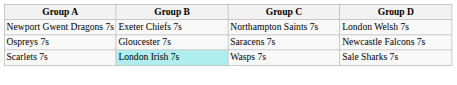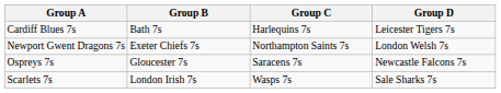 <table class="wikitable">
 <tr>
 <th width=25%>Group A</th>
 <th width=25%>Group B</th>
 <th width=25%>Group C</th>
 <th width=25%>Group D</th>
+</tr>
+<tr>
+<td>Cardiff Blues 7s</td>
+<td>Bath 7s</td>
+<td>Harlequins 7s</td>
+<td>Leicester Tigers 7s</td>
 </tr>
 <tr>
 <td>Newport Gwent Dragons 7s</td>
 <td>Exeter Chiefs 7s</td>
 <td>Northampton Saints 7s</td>
 <td>London Welsh 7s</td>
 </tr>
 <tr>
 <td>Ospreys 7s</td>
 <td>Gloucester 7s</td>
 <td>Saracens 7s</td>
 <td>Newcastle Falcons 7s</td>
 </tr>
 <tr>
 <td>Scarlets 7s</td>
-<td style="background: paleturquoise;">London Irish 7s</td>
+<td>London Irish 7s</td>
 <td>Wasps 7s</td>
 <td>Sale Sharks 7s</td>
 </tr>
 </table>
